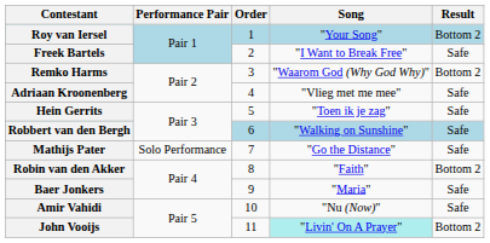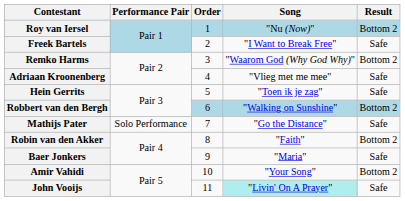 <table class="wikitable plainrowheaders" style="text-align:center;">
 <tr>
 <th scope="col">Contestant</th>
 <th scope="col">Performance Pair</th>
 <th scope="col">Order</th>
 <th scope="col">Song</th>
 <th scope="col">Result</th>
 </tr>
 <tr style="background:lightblue;">
 <th scope="row">Roy van Iersel</th>
 <td rowspan="2">Pair 1</td>
 <td>1</td>
-<td>"<a href='#'>Your Song</a>"</td>
+<td>"Nu <em>(Now)</em>"</td>
 <td>Bottom 2</td>
 </tr>
 <tr>
 <th scope="row">Freek Bartels</th>
 <td>2</td>
 <td>"<a href='#'>I Want to Break Free</a>"</td>
 <td>Safe</td>
 </tr>
 <tr>
 <th scope="row">Remko Harms</th>
 <td rowspan="2">Pair 2</td>
 <td>3</td>
 <td>"<a href='#'>Waarom God</a> <em>(Why God Why)</em>"</td>
 <td>Bottom 2</td>
 </tr>
 <tr>
 <th scope="row">Adriaan Kroonenberg</th>
 <td>4</td>
 <td>"Vlieg met me mee"</td>
 <td>Safe</td>
 </tr>
 <tr>
 <th scope="row">Hein Gerrits</th>
 <td rowspan="2">Pair 3</td>
 <td>5</td>
 <td>"<a href='#'>Toen ik je zag</a>"</td>
 <td>Safe</td>
 </tr>
 <tr style = "background:lightblue">
 <th scope="row">Robbert van den Bergh</th>
 <td>6</td>
 <td>"<a href='#'>Walking on Sunshine</a>"</td>
-<td>Safe</td>
+<td>Bottom 2</td>
 </tr>
 <tr>
 <th scope="row">Mathijs Pater</th>
 <td rowspan="1">Solo Performance</td>
 <td>7</td>
 <td>"<a href='#'>Go the Distance</a>"</td>
 <td>Safe</td>
 </tr>
 <tr>
 <th scope="row">Robin van den Akker</th>
 <td rowspan="2">Pair 4</td>
 <td>8</td>
 <td>"<a href='#'>Faith</a>"</td>
 <td>Bottom 2</td>
 </tr>
 <tr>
 <th scope="row">Baer Jonkers</th>
 <td>9</td>
 <td>"<a href='#'>Maria</a>"</td>
 <td>Safe</td>
 </tr>
 <tr>
 <th scope="row">Amir Vahidi</th>
 <td rowspan="2">Pair 5</td>
 <td>10</td>
-<td>"Nu <em>(Now)</em>"</td>
-<td>Safe</td>
+<td>"<a href='#'>Your Song</a>"</td>
+<td>Bottom 2</td>
 </tr>
 <tr>
 <th scope="row">John Vooijs</th>
 <td>11</td>
 <td style="background: paleturquoise;">"<a href='#'>Livin' On A Prayer</a>"</td>
-<td>Bottom 2</td>
+<td>Safe</td>
 </tr>
 </table>
